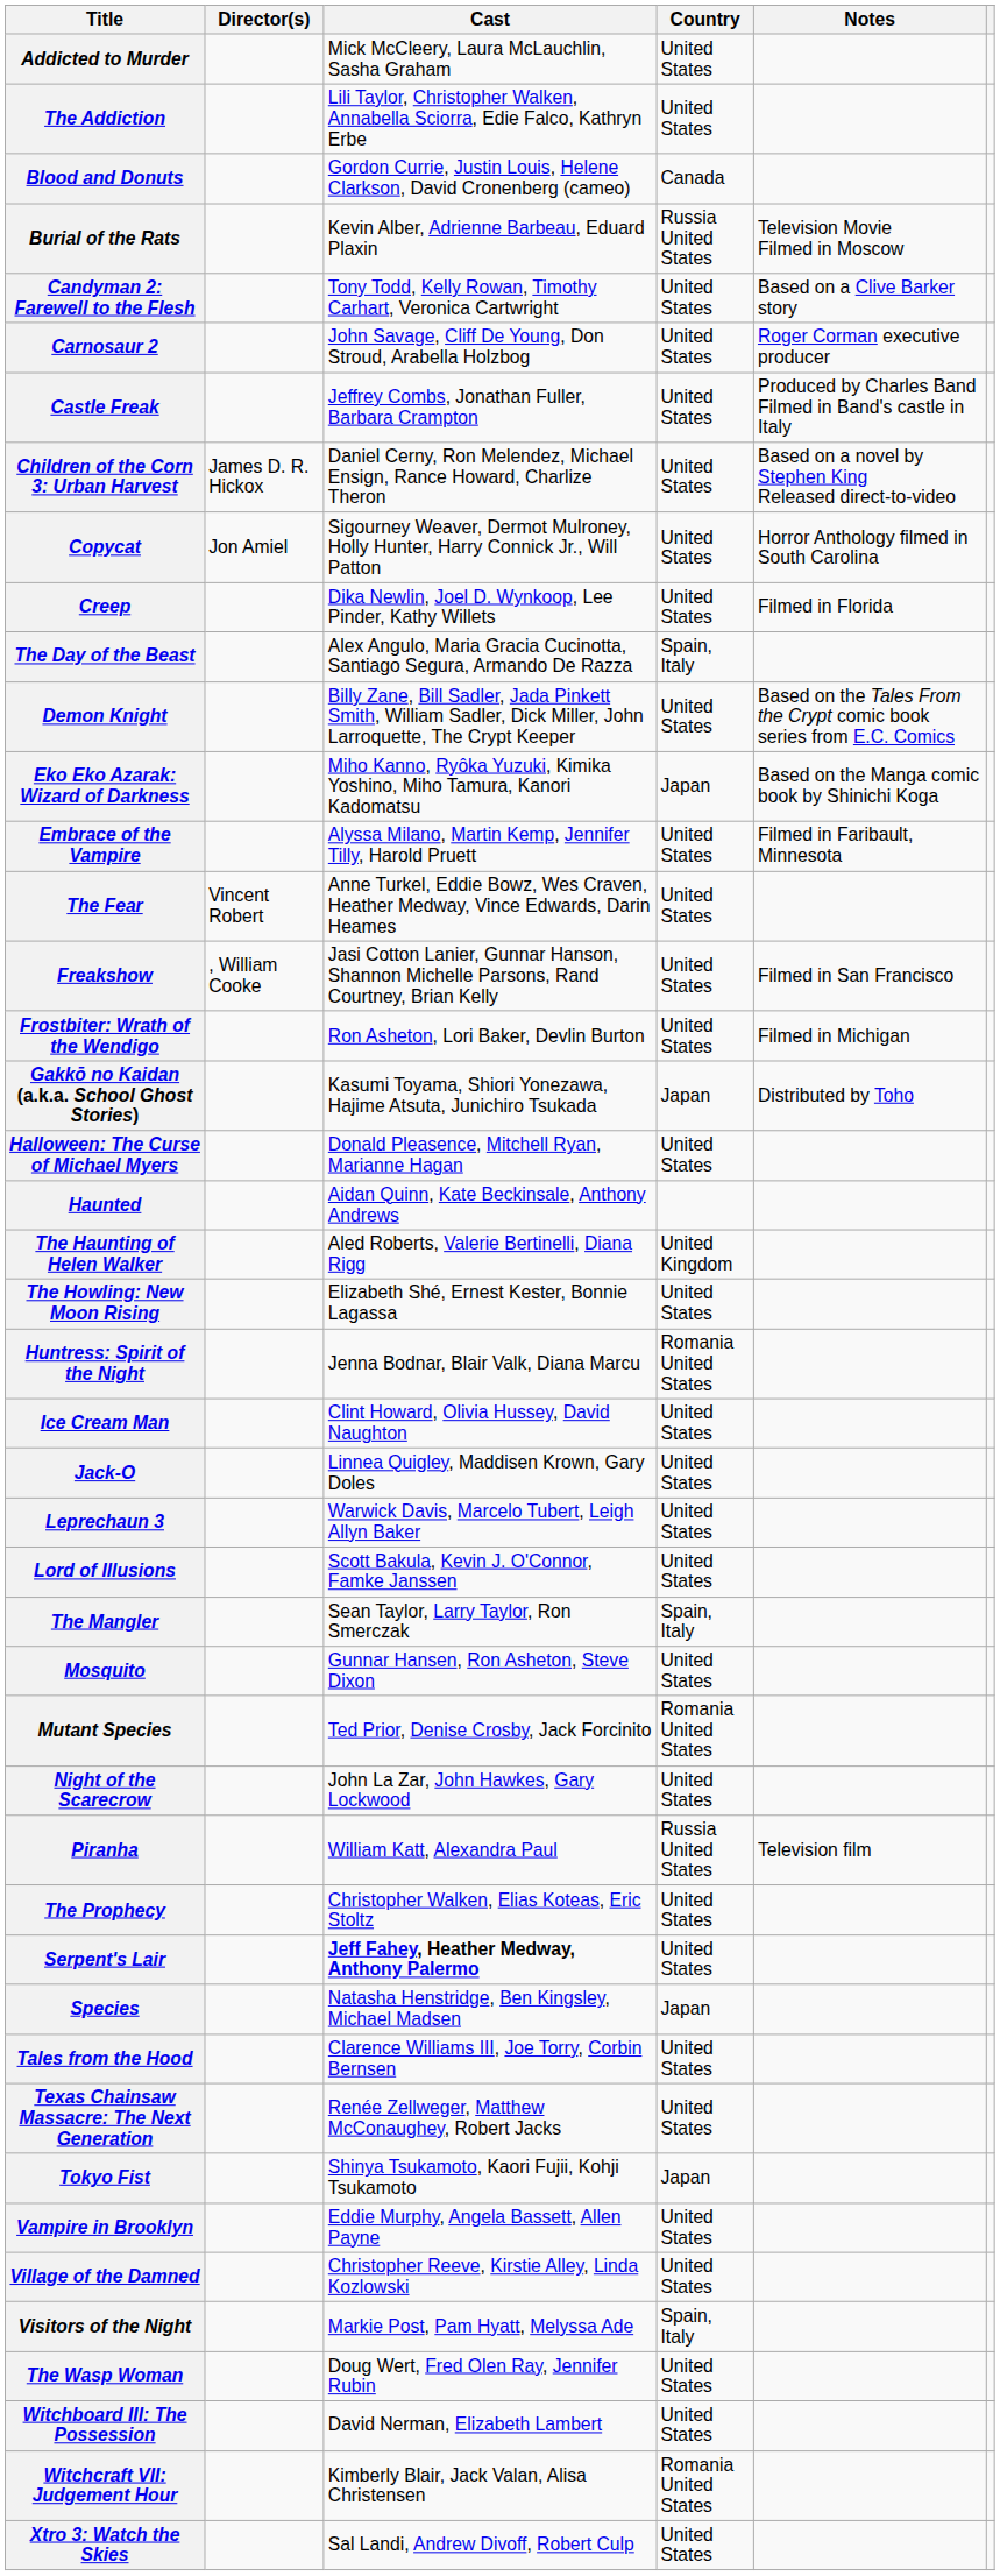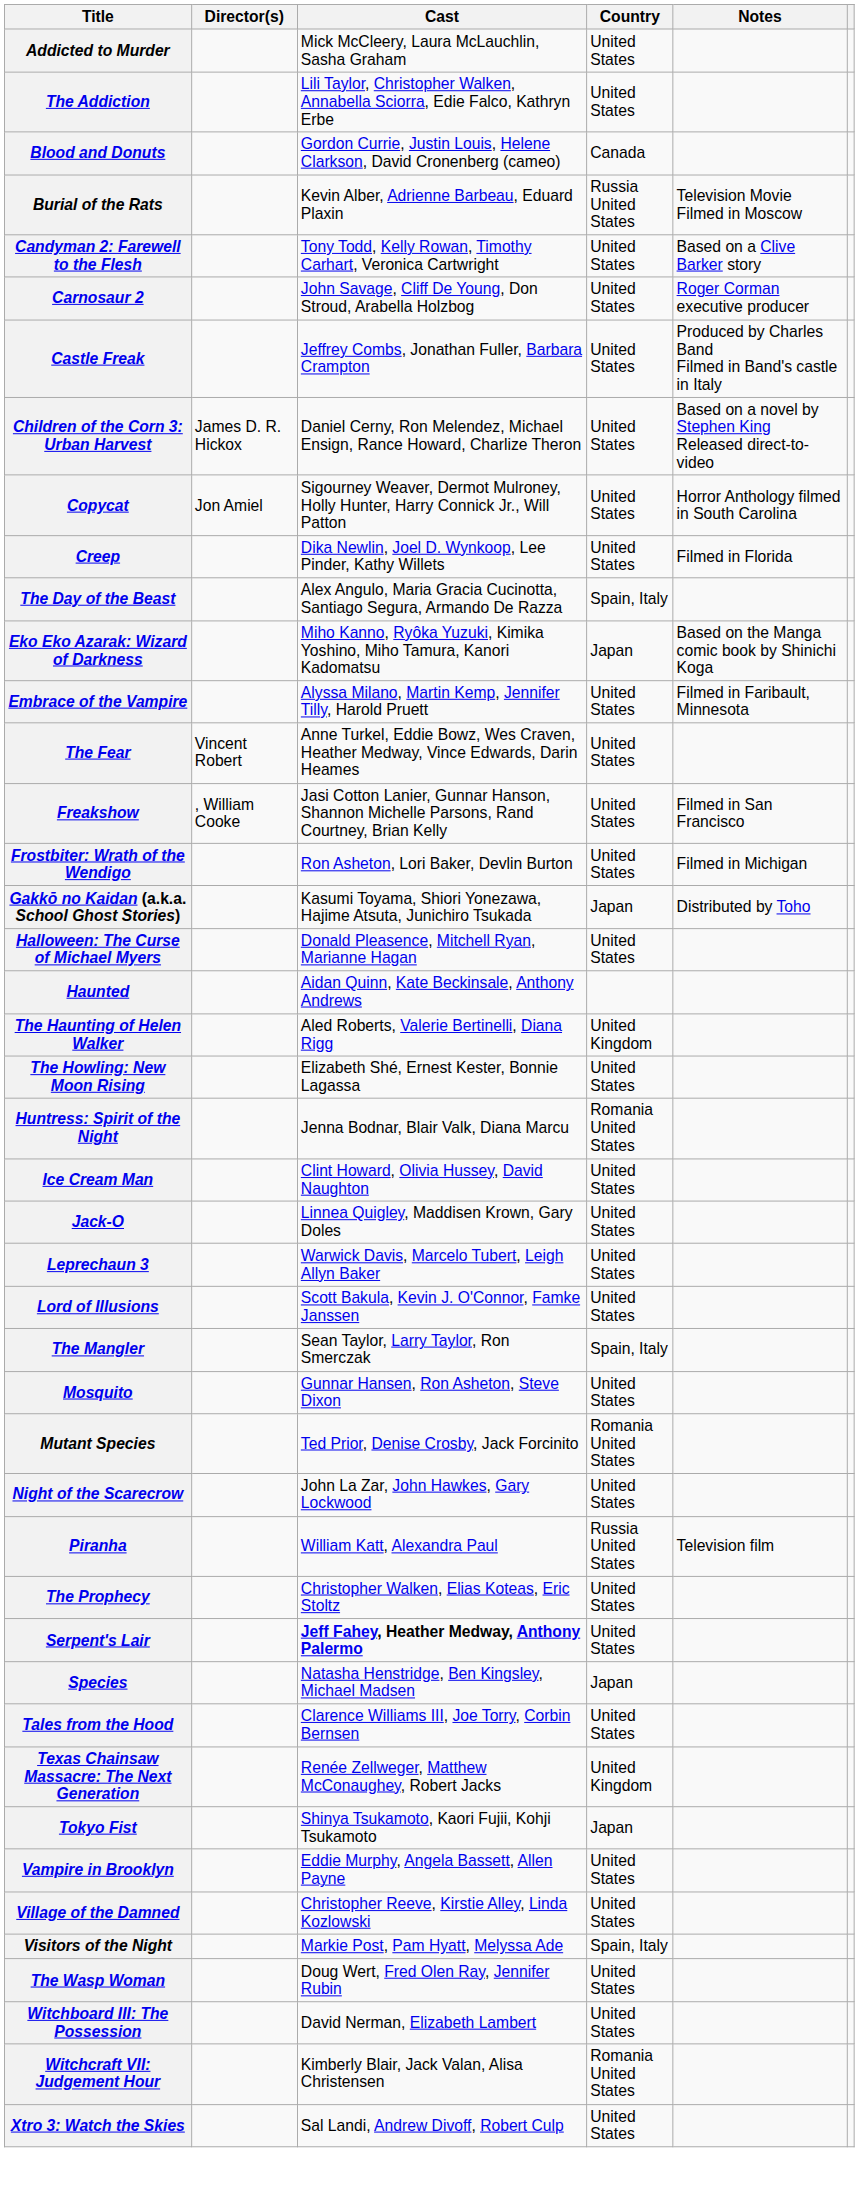 <table class="wikitable sortable">
 <tr>
 <th scope="col">Title</th>
 <th scope="col">Director(s)</th>
 <th scope="col" class="unsortable">Cast</th>
 <th scope="col">Country</th>
 <th scope="col" class="unsortable">Notes</th>
 <th scope="col" class="unsortable"></th>
 </tr>
 <tr>
 <th><em>Addicted to Murder</em></th>
 <td></td>
 <td>Mick McCleery, Laura McLauchlin, Sasha Graham</td>
 <td>United States</td>
 <td></td>
 <td style="text-align:center;"></td>
 </tr>
 <tr>
 <th><em><a href='#'>The Addiction</a></em></th>
 <td></td>
 <td><a href='#'>Lili Taylor</a>, <a href='#'>Christopher Walken</a>, <a href='#'>Annabella Sciorra</a>, Edie Falco, Kathryn Erbe</td>
 <td>United States</td>
 <td></td>
 <td style="text-align:center;"></td>
 </tr>
 <tr>
 <th><em><a href='#'>Blood and Donuts</a></em></th>
 <td></td>
 <td><a href='#'>Gordon Currie</a>, <a href='#'>Justin Louis</a>, <a href='#'>Helene Clarkson</a>, David Cronenberg (cameo)</td>
 <td>Canada</td>
 <td></td>
 <td style="text-align:center;"></td>
 </tr>
 <tr>
 <th><em>Burial of the Rats</em></th>
 <td></td>
 <td>Kevin Alber, <a href='#'>Adrienne Barbeau</a>, Eduard Plaxin</td>
 <td>Russia<br>United States</td>
 <td>Television Movie<br>Filmed in Moscow</td>
 <td style="text-align:center;"></td>
 </tr>
 <tr>
 <th><em><a href='#'>Candyman 2: Farewell to the Flesh</a></em></th>
 <td></td>
 <td><a href='#'>Tony Todd</a>, <a href='#'>Kelly Rowan</a>, <a href='#'>Timothy Carhart</a>, Veronica Cartwright</td>
 <td>United States</td>
 <td>Based on a <a href='#'>Clive Barker</a> story</td>
 <td style="text-align:center;"></td>
 </tr>
 <tr>
 <th><em><a href='#'>Carnosaur 2</a></em></th>
 <td></td>
 <td><a href='#'>John Savage</a>, <a href='#'>Cliff De Young</a>, Don Stroud, Arabella Holzbog</td>
 <td>United States</td>
 <td><a href='#'>Roger Corman</a> executive producer</td>
 <td style="text-align:center;"></td>
 </tr>
 <tr>
 <th><em><a href='#'>Castle Freak</a></em></th>
 <td></td>
 <td><a href='#'>Jeffrey Combs</a>, Jonathan Fuller, <a href='#'>Barbara Crampton</a></td>
 <td>United States</td>
 <td>Produced by Charles Band<br>Filmed in Band's castle in Italy</td>
 <td style="text-align:center;"></td>
 </tr>
 <tr>
 <th><em><a href='#'>Children of the Corn 3: Urban Harvest</a></em></th>
 <td>James D. R. Hickox</td>
 <td>Daniel Cerny, Ron Melendez, Michael Ensign, Rance Howard, Charlize Theron</td>
 <td>United States</td>
 <td>Based on a novel by <a href='#'>Stephen King</a><br>Released direct-to-video</td>
 <td style="text-align:center;"></td>
 </tr>
 <tr>
 <th><em><a href='#'>Copycat</a></em></th>
 <td>Jon Amiel</td>
 <td>Sigourney Weaver, Dermot Mulroney, Holly Hunter, Harry Connick Jr., Will Patton</td>
 <td>United States</td>
 <td>Horror Anthology filmed in South Carolina</td>
 <td style="text-align:center;"></td>
 </tr>
 <tr>
 <th><em><a href='#'>Creep</a></em></th>
 <td></td>
 <td><a href='#'>Dika Newlin</a>, <a href='#'>Joel D. Wynkoop</a>, Lee Pinder, Kathy Willets</td>
 <td>United States</td>
 <td>Filmed in Florida</td>
 <td style="text-align:center;"></td>
 </tr>
 <tr>
 <th><em><a href='#'>The Day of the Beast</a></em></th>
 <td></td>
 <td>Alex Angulo, Maria Gracia Cucinotta, Santiago Segura, Armando De Razza</td>
 <td>Spain, Italy</td>
 <td></td>
-<td style="text-align:center;"></td>
-</tr>
-<tr>
-<th><em><a href='#'>Demon Knight</a></em></th>
-<td></td>
-<td><a href='#'>Billy Zane</a>, <a href='#'>Bill Sadler</a>, <a href='#'>Jada Pinkett Smith</a>, William Sadler, Dick Miller, John Larroquette, The Crypt Keeper</td>
-<td>United States</td>
-<td>Based on the <em>Tales From the Crypt</em> comic book series from <a href='#'>E.C. Comics</a></td>
 <td style="text-align:center;"></td>
 </tr>
 <tr>
 <th><em><a href='#'>Eko Eko Azarak: Wizard of Darkness</a></em></th>
 <td></td>
 <td><a href='#'>Miho Kanno</a>, <a href='#'>Ryôka Yuzuki</a>, Kimika Yoshino, Miho Tamura, Kanori Kadomatsu</td>
 <td>Japan</td>
 <td>Based on the Manga comic book by Shinichi Koga</td>
 <td style="text-align:center;"></td>
 </tr>
 <tr>
 <th><em><a href='#'>Embrace of the Vampire</a></em></th>
 <td></td>
 <td><a href='#'>Alyssa Milano</a>, <a href='#'>Martin Kemp</a>, <a href='#'>Jennifer Tilly</a>, Harold Pruett</td>
 <td>United States</td>
 <td>Filmed in Faribault, Minnesota</td>
 <td style="text-align:center;"></td>
 </tr>
 <tr>
 <th><em><a href='#'>The Fear</a></em></th>
 <td>Vincent Robert</td>
 <td>Anne Turkel, Eddie Bowz, Wes Craven, Heather Medway, Vince Edwards, Darin Heames</td>
 <td>United States</td>
 <td></td>
 <td style="text-align:center;"></td>
 </tr>
 <tr>
 <th><em><a href='#'>Freakshow</a></em></th>
 <td>, William Cooke</td>
 <td>Jasi Cotton Lanier, Gunnar Hanson, Shannon Michelle Parsons, Rand Courtney, Brian Kelly</td>
 <td>United States</td>
 <td>Filmed in San Francisco</td>
 <td style="text-align:center;"></td>
 </tr>
 <tr>
 <th><em><a href='#'>Frostbiter: Wrath of the Wendigo</a></em></th>
 <td></td>
 <td><a href='#'>Ron Asheton</a>, Lori Baker, Devlin Burton</td>
 <td>United States</td>
 <td>Filmed in Michigan</td>
 <td style="text-align:center;"></td>
 </tr>
 <tr>
 <th><em><a href='#'>Gakkō no Kaidan</a></em> (a.k.a. <em>School Ghost Stories</em>)</th>
 <td></td>
 <td>Kasumi Toyama, Shiori Yonezawa, Hajime Atsuta, Junichiro Tsukada</td>
 <td>Japan</td>
 <td>Distributed by <a href='#'>Toho</a></td>
 <td style="text-align:center;"></td>
 </tr>
 <tr>
 <th><em><a href='#'>Halloween: The Curse of Michael Myers</a></em></th>
 <td></td>
 <td><a href='#'>Donald Pleasence</a>, <a href='#'>Mitchell Ryan</a>, <a href='#'>Marianne Hagan</a></td>
 <td>United States</td>
 <td></td>
 <td style="text-align:center;"></td>
 </tr>
 <tr>
 <th><em><a href='#'>Haunted</a></em></th>
 <td></td>
 <td><a href='#'>Aidan Quinn</a>, <a href='#'>Kate Beckinsale</a>, <a href='#'>Anthony Andrews</a></td>
 <td></td>
 <td></td>
 <td style="text-align:center;"></td>
 </tr>
 <tr>
 <th><em><a href='#'>The Haunting of Helen Walker</a></em></th>
 <td></td>
 <td>Aled Roberts, <a href='#'>Valerie Bertinelli</a>, <a href='#'>Diana Rigg</a></td>
 <td>United Kingdom</td>
 <td></td>
 <td style="text-align:center;"></td>
 </tr>
 <tr>
 <th><em><a href='#'>The Howling: New Moon Rising</a></em></th>
 <td></td>
 <td>Elizabeth Shé, Ernest Kester, Bonnie Lagassa</td>
 <td>United States</td>
 <td></td>
 <td style="text-align:center;"></td>
 </tr>
 <tr>
 <th><em><a href='#'>Huntress: Spirit of the Night</a></em></th>
 <td></td>
 <td>Jenna Bodnar, Blair Valk, Diana Marcu</td>
 <td>Romania<br>United States</td>
 <td></td>
 <td style="text-align:center;"></td>
 </tr>
 <tr>
 <th><em><a href='#'>Ice Cream Man</a></em></th>
 <td></td>
 <td><a href='#'>Clint Howard</a>, <a href='#'>Olivia Hussey</a>, <a href='#'>David Naughton</a></td>
 <td>United States</td>
 <td></td>
 <td style="text-align:center;"></td>
 </tr>
 <tr>
 <th><em><a href='#'>Jack-O</a></em></th>
 <td></td>
 <td><a href='#'>Linnea Quigley</a>, Maddisen Krown, Gary Doles</td>
 <td>United States</td>
 <td></td>
 <td style="text-align:center;"></td>
 </tr>
 <tr>
 <th><em><a href='#'>Leprechaun 3</a></em></th>
 <td></td>
 <td><a href='#'>Warwick Davis</a>, <a href='#'>Marcelo Tubert</a>, <a href='#'>Leigh Allyn Baker</a></td>
 <td>United States</td>
 <td></td>
 <td style="text-align:center;"></td>
 </tr>
 <tr>
 <th><em><a href='#'>Lord of Illusions</a></em></th>
 <td></td>
 <td><a href='#'>Scott Bakula</a>, <a href='#'>Kevin J. O'Connor</a>, <a href='#'>Famke Janssen</a></td>
 <td>United States</td>
 <td></td>
 <td style="text-align:center;"></td>
 </tr>
 <tr>
 <th><em><a href='#'>The Mangler</a></em></th>
 <td></td>
 <td>Sean Taylor, <a href='#'>Larry Taylor</a>, Ron Smerczak</td>
 <td>Spain, Italy</td>
 <td></td>
 <td style="text-align:center;"></td>
 </tr>
 <tr>
 <th><em><a href='#'>Mosquito</a></em></th>
 <td></td>
 <td><a href='#'>Gunnar Hansen</a>, <a href='#'>Ron Asheton</a>, <a href='#'>Steve Dixon</a></td>
 <td>United States</td>
 <td></td>
 <td style="text-align:center;"></td>
 </tr>
 <tr>
 <th><em>Mutant Species</em></th>
 <td></td>
 <td><a href='#'>Ted Prior</a>, <a href='#'>Denise Crosby</a>, Jack Forcinito</td>
 <td>Romania<br>United States</td>
 <td></td>
 <td style="text-align:center;"></td>
 </tr>
 <tr>
 <th><em><a href='#'>Night of the Scarecrow</a></em></th>
 <td></td>
 <td>John La Zar, <a href='#'>John Hawkes</a>, <a href='#'>Gary Lockwood</a></td>
 <td>United States</td>
 <td></td>
 <td style="text-align:center;"></td>
 </tr>
 <tr>
 <th><em><a href='#'>Piranha</a></em></th>
 <td></td>
 <td><a href='#'>William Katt</a>, <a href='#'>Alexandra Paul</a></td>
 <td>Russia<br>United States</td>
 <td>Television film</td>
 <td style="text-align:center;"></td>
 </tr>
 <tr>
 <th><em><a href='#'>The Prophecy</a></em></th>
 <td></td>
 <td><a href='#'>Christopher Walken</a>, <a href='#'>Elias Koteas</a>, <a href='#'>Eric Stoltz</a></td>
 <td>United States</td>
 <td></td>
 <td style="text-align:center;"></td>
 </tr>
 <tr>
 <th><em><a href='#'>Serpent's Lair</a></em></th>
 <td></td>
 <td><strong><a href='#'>Jeff Fahey</a>, Heather Medway, <a href='#'>Anthony Palermo</a></strong></td>
 <td>United States</td>
 <td></td>
 <td style="text-align:center;"></td>
 </tr>
 <tr>
 <th><em><a href='#'>Species</a></em></th>
 <td></td>
 <td><a href='#'>Natasha Henstridge</a>, <a href='#'>Ben Kingsley</a>, <a href='#'>Michael Madsen</a></td>
 <td>Japan</td>
 <td></td>
 <td style="text-align:center;"></td>
 </tr>
 <tr>
 <th><em><a href='#'>Tales from the Hood</a></em></th>
 <td></td>
 <td><a href='#'>Clarence Williams III</a>, <a href='#'>Joe Torry</a>, <a href='#'>Corbin Bernsen</a></td>
 <td>United States</td>
 <td></td>
 <td style="text-align:center;"></td>
 </tr>
 <tr>
 <th><em><a href='#'>Texas Chainsaw Massacre: The Next Generation</a></em></th>
 <td></td>
 <td><a href='#'>Renée Zellweger</a>, <a href='#'>Matthew McConaughey</a>, Robert Jacks</td>
-<td>United States</td>
+<td>United Kingdom</td>
 <td></td>
 <td style="text-align:center;"></td>
 </tr>
 <tr>
 <th><em><a href='#'>Tokyo Fist</a></em></th>
 <td></td>
 <td><a href='#'>Shinya Tsukamoto</a>, Kaori Fujii, Kohji Tsukamoto</td>
 <td>Japan</td>
 <td></td>
 <td style="text-align:center;"></td>
 </tr>
 <tr>
 <th><em><a href='#'>Vampire in Brooklyn</a></em></th>
 <td></td>
 <td><a href='#'>Eddie Murphy</a>, <a href='#'>Angela Bassett</a>, <a href='#'>Allen Payne</a></td>
 <td>United States</td>
 <td></td>
 <td style="text-align:center;"></td>
 </tr>
 <tr>
 <th><em><a href='#'>Village of the Damned</a></em></th>
 <td></td>
 <td><a href='#'>Christopher Reeve</a>, <a href='#'>Kirstie Alley</a>, <a href='#'>Linda Kozlowski</a></td>
 <td>United States</td>
 <td></td>
 <td style="text-align:center;"></td>
 </tr>
 <tr>
 <th><em>Visitors of the Night</em></th>
 <td></td>
 <td><a href='#'>Markie Post</a>, <a href='#'>Pam Hyatt</a>, <a href='#'>Melyssa Ade</a></td>
 <td>Spain, Italy</td>
 <td></td>
 <td style="text-align:center;"></td>
 </tr>
 <tr>
 <th><em><a href='#'>The Wasp Woman</a></em></th>
 <td></td>
 <td>Doug Wert, <a href='#'>Fred Olen Ray</a>, <a href='#'>Jennifer Rubin</a></td>
 <td>United States</td>
 <td></td>
 <td style="text-align:center;"></td>
 </tr>
 <tr>
 <th><em><a href='#'>Witchboard III: The Possession</a></em></th>
 <td></td>
 <td>David Nerman, <a href='#'>Elizabeth Lambert</a></td>
 <td>United States</td>
 <td></td>
 <td style="text-align:center;"></td>
 </tr>
 <tr>
 <th><em><a href='#'>Witchcraft VII: Judgement Hour</a></em></th>
 <td></td>
 <td>Kimberly Blair, Jack Valan, Alisa Christensen</td>
 <td>Romania<br>United States</td>
 <td></td>
 <td style="text-align:center;"></td>
 </tr>
 <tr>
 <th><em><a href='#'>Xtro 3: Watch the Skies</a></em></th>
 <td></td>
 <td>Sal Landi, <a href='#'>Andrew Divoff</a>, <a href='#'>Robert Culp</a></td>
 <td>United States</td>
 <td></td>
 <td style="text-align:center;"></td>
 </tr>
 </table>
